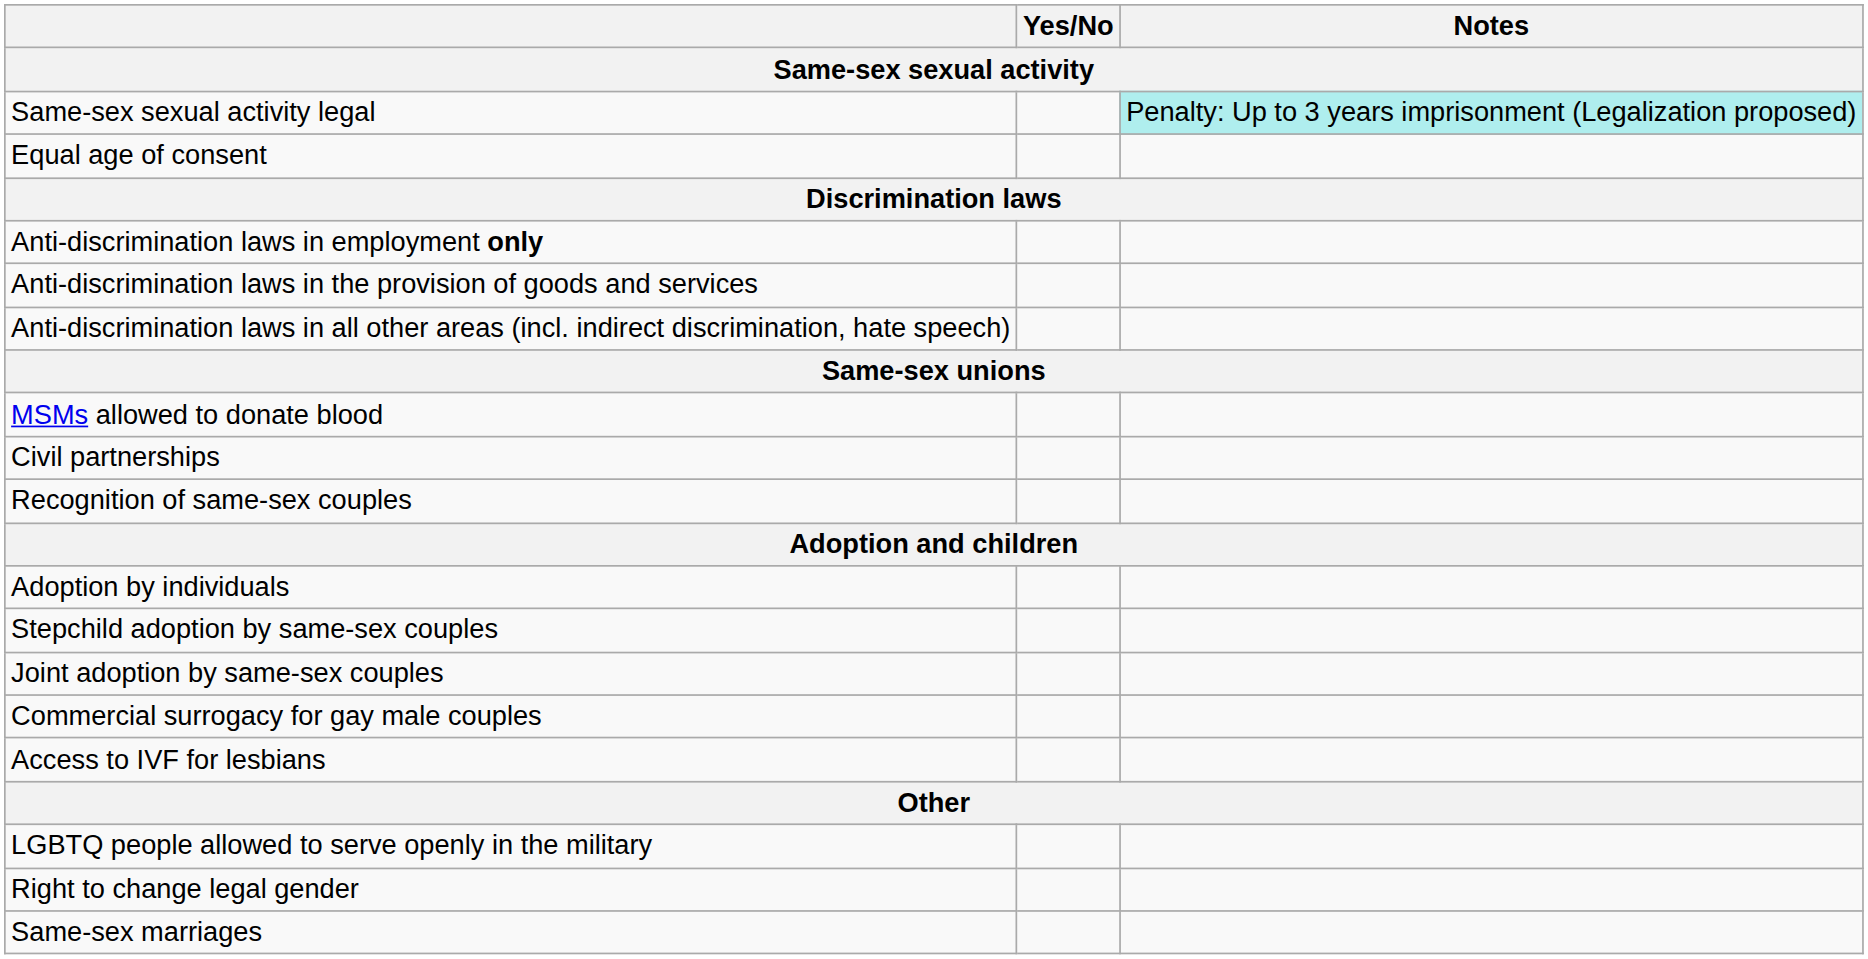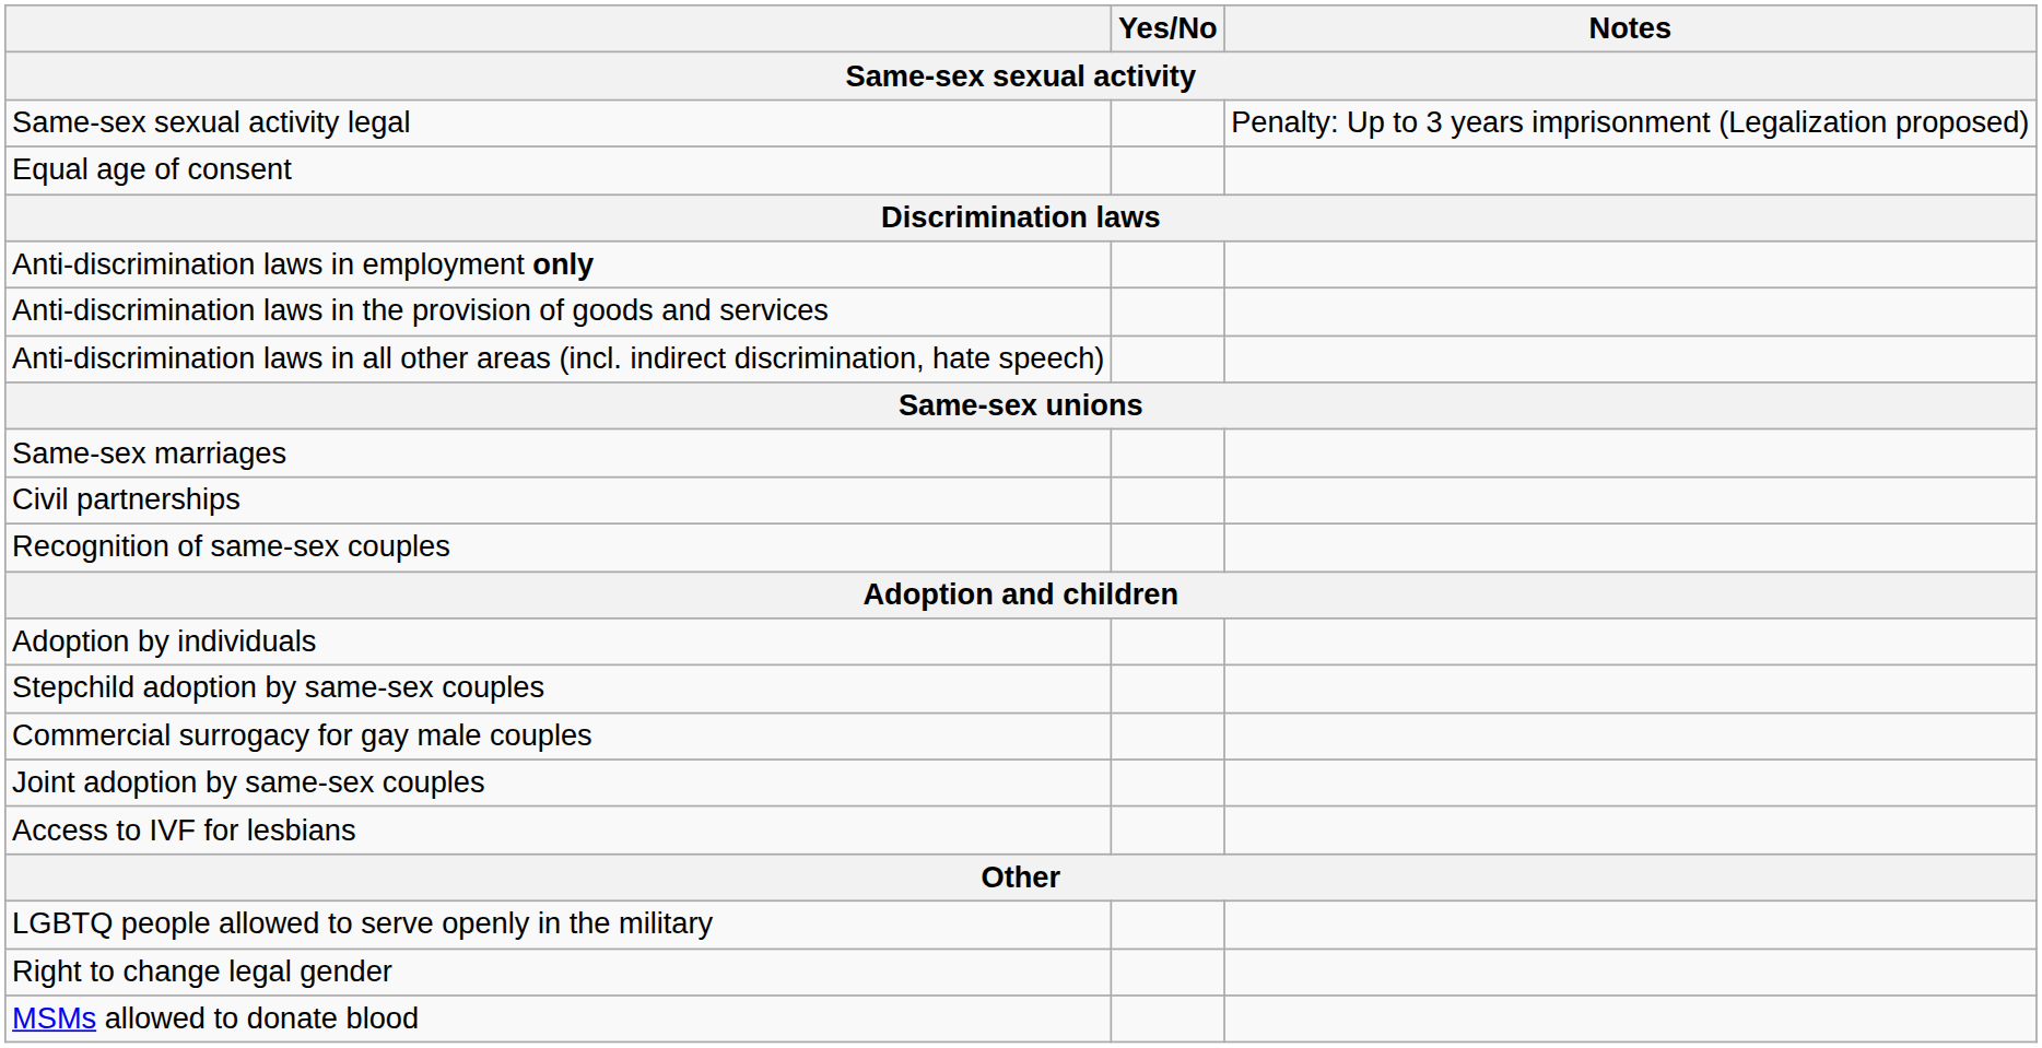 <table class="wikitable">
 <tr>
 <th></th>
 <th>Yes/No</th>
 <th>Notes</th>
 </tr>
 <tr>
 <th colspan="3">Same-sex sexual activity</th>
 </tr>
 <tr>
 <td>Same-sex sexual activity legal</td>
 <td></td>
-<td style="background: paleturquoise;">Penalty: Up to 3 years imprisonment (Legalization proposed)</td>
+<td>Penalty: Up to 3 years imprisonment (Legalization proposed)</td>
 </tr>
 <tr>
 <td>Equal age of consent</td>
 <td></td>
 <td></td>
 </tr>
 <tr>
 <th colspan="3">Discrimination laws</th>
 </tr>
 <tr>
 <td>Anti-discrimination laws in employment <strong>only</strong></td>
 <td></td>
 <td></td>
 </tr>
 <tr>
 <td>Anti-discrimination laws in the provision of goods and services</td>
 <td></td>
 <td></td>
 </tr>
 <tr>
 <td>Anti-discrimination laws in all other areas (incl. indirect discrimination, hate speech)</td>
 <td></td>
 <td></td>
 </tr>
 <tr>
 <th colspan="3">Same-sex unions</th>
 </tr>
 <tr>
-<td><a href='#'>MSMs</a> allowed to donate blood</td>
+<td>Same-sex marriages</td>
 <td></td>
 <td></td>
 </tr>
 <tr>
 <td>Civil partnerships</td>
 <td></td>
 <td></td>
 </tr>
 <tr>
 <td>Recognition of same-sex couples</td>
 <td></td>
 <td></td>
 </tr>
 <tr>
 <th colspan="3">Adoption and children</th>
 </tr>
 <tr>
 <td>Adoption by individuals</td>
 <td></td>
 <td></td>
 </tr>
 <tr>
 <td>Stepchild adoption by same-sex couples</td>
 <td></td>
 <td></td>
 </tr>
 <tr>
-<td>Joint adoption by same-sex couples</td>
+<td>Commercial surrogacy for gay male couples</td>
 <td></td>
 <td></td>
 </tr>
 <tr>
-<td>Commercial surrogacy for gay male couples</td>
+<td>Joint adoption by same-sex couples</td>
 <td></td>
 <td></td>
 </tr>
 <tr>
 <td>Access to IVF for lesbians</td>
 <td></td>
 <td></td>
 </tr>
 <tr>
 <th colspan="3">Other</th>
 </tr>
 <tr>
 <td>LGBTQ people allowed to serve openly in the military</td>
 <td></td>
 <td></td>
 </tr>
 <tr>
 <td>Right to change legal gender</td>
 <td></td>
 <td></td>
 </tr>
 <tr>
-<td>Same-sex marriages</td>
+<td><a href='#'>MSMs</a> allowed to donate blood</td>
 <td></td>
 <td></td>
 </tr>
 </table>
